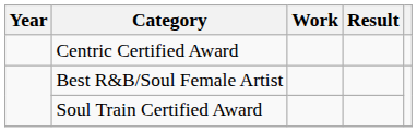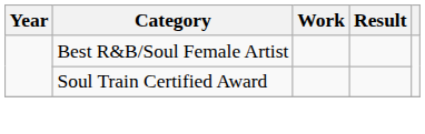 <table class="wikitable sortable plainrowheaders">
 <tr>
 <th scope="col">Year</th>
 <th scope="col">Category</th>
 <th scope="col">Work</th>
 <th scope="col">Result</th>
 <th scope="col" class="unsortable"></th>
-</tr>
-<tr>
-<td></td>
-<td>Centric Certified Award</td>
-<td></td>
-<td></td>
-<td></td>
 </tr>
 <tr>
 <td rowspan="2"></td>
 <td>Best R&B/Soul Female Artist</td>
 <td></td>
 <td></td>
 <td rowspan="2"></td>
 </tr>
 <tr>
 <td>Soul Train Certified Award</td>
 <td></td>
 <td></td>
 </tr>
 <tr>
 </tr>
 </table>
